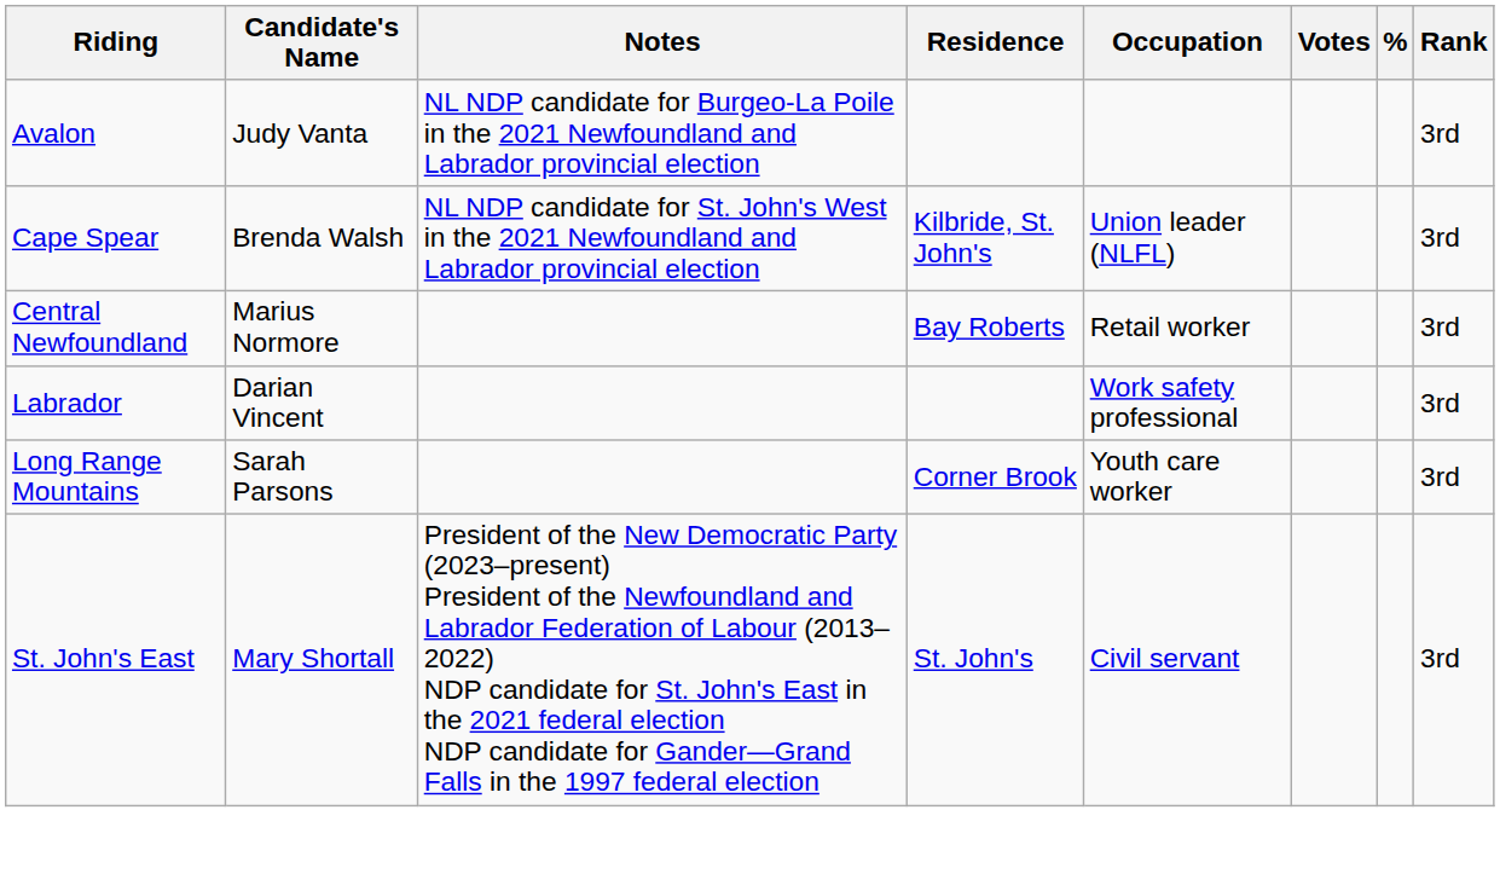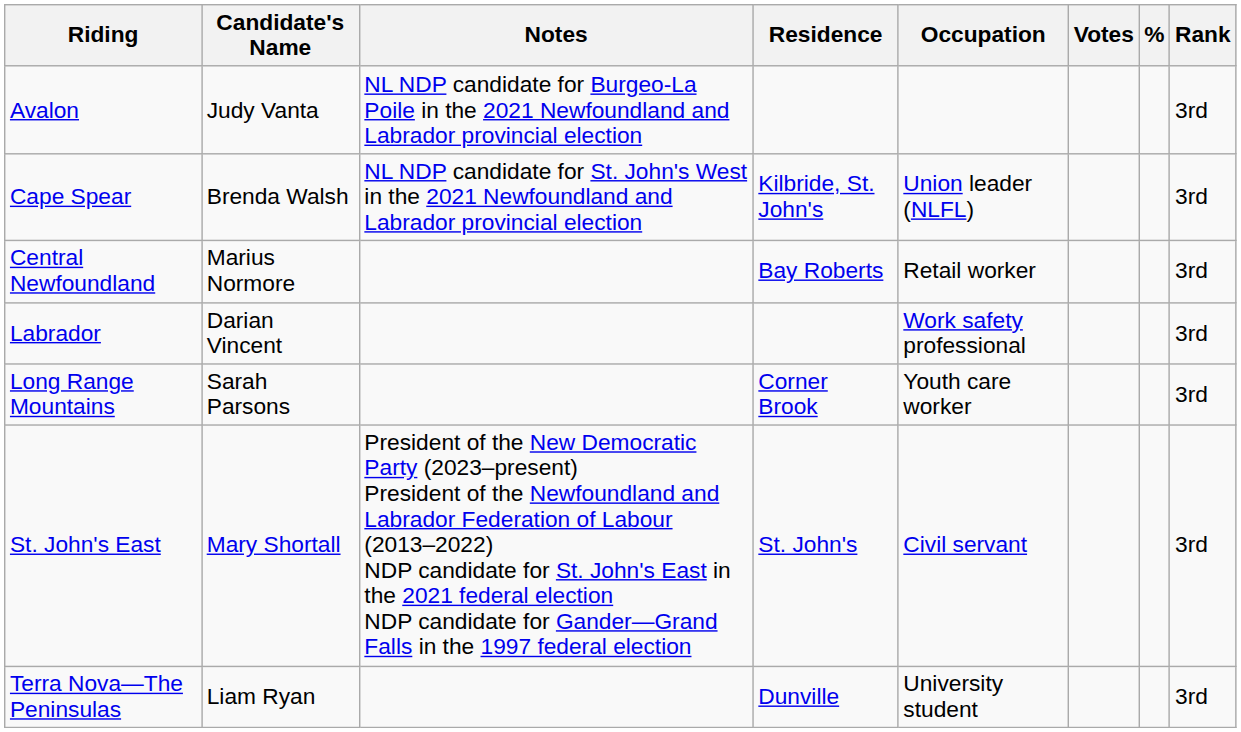 <table class="wikitable sortable">
 <tr>
 <th>Riding<br></th>
 <th>Candidate's Name</th>
 <th>Notes</th>
 <th>Residence</th>
 <th>Occupation</th>
 <th>Votes</th>
 <th>%</th>
 <th>Rank</th>
 </tr>
 <tr>
 <td><a href='#'>Avalon</a></td>
 <td>Judy Vanta</td>
 <td><a href='#'>NL NDP</a> candidate for <a href='#'>Burgeo-La Poile</a> in the <a href='#'>2021 Newfoundland and Labrador provincial election</a></td>
 <td></td>
 <td></td>
 <td></td>
 <td></td>
 <td>3rd</td>
 </tr>
 <tr>
 <td><a href='#'>Cape Spear</a></td>
 <td>Brenda Walsh</td>
 <td><a href='#'>NL NDP</a> candidate for <a href='#'>St. John's West</a> in the <a href='#'>2021 Newfoundland and Labrador provincial election</a></td>
 <td><a href='#'>Kilbride, St. John's</a></td>
 <td><a href='#'>Union</a> leader (<a href='#'>NLFL</a>)</td>
 <td></td>
 <td></td>
 <td>3rd</td>
 </tr>
 <tr>
 <td><a href='#'>Central Newfoundland</a></td>
 <td>Marius Normore</td>
 <td></td>
 <td><a href='#'>Bay Roberts</a></td>
 <td>Retail worker</td>
 <td></td>
 <td></td>
 <td>3rd</td>
 </tr>
 <tr>
 <td><a href='#'>Labrador</a></td>
 <td>Darian Vincent</td>
 <td></td>
 <td></td>
 <td><a href='#'>Work safety</a> professional</td>
 <td></td>
 <td></td>
 <td>3rd</td>
 </tr>
 <tr>
 <td><a href='#'>Long Range Mountains</a></td>
 <td>Sarah Parsons</td>
 <td></td>
 <td><a href='#'>Corner Brook</a></td>
 <td>Youth care worker</td>
 <td></td>
 <td></td>
 <td>3rd</td>
 </tr>
 <tr>
 <td><a href='#'>St. John's East</a></td>
 <td><a href='#'>Mary Shortall</a></td>
 <td>President of the <a href='#'>New Democratic Party</a> (2023–present) <br> President of the <a href='#'>Newfoundland and Labrador Federation of Labour</a> (2013–2022) <br> NDP candidate for <a href='#'>St. John's East</a> in the <a href='#'>2021 federal election</a> <br> NDP candidate for <a href='#'>Gander—Grand Falls</a> in the <a href='#'>1997 federal election</a></td>
 <td><a href='#'>St. John's</a></td>
 <td><a href='#'>Civil servant</a></td>
 <td></td>
 <td></td>
 <td>3rd</td>
 </tr>
+<tr>
+<td><a href='#'>Terra Nova—The Peninsulas</a></td>
+<td>Liam Ryan</td>
+<td></td>
+<td><a href='#'>Dunville</a></td>
+<td>University student</td>
+<td></td>
+<td></td>
+<td>3rd</td>
+</tr>
 </table>
